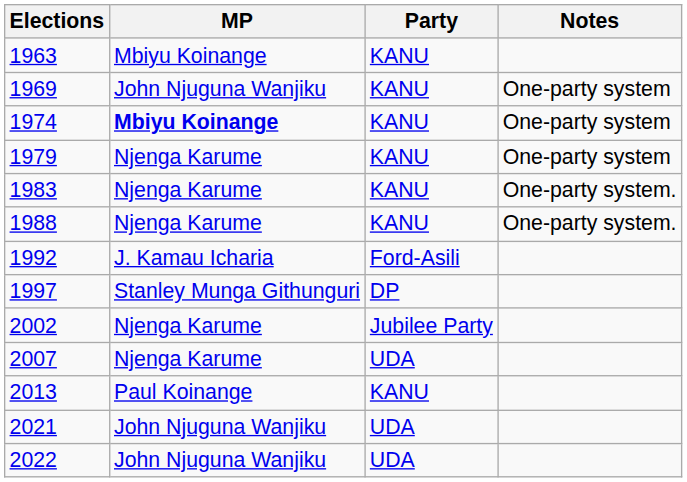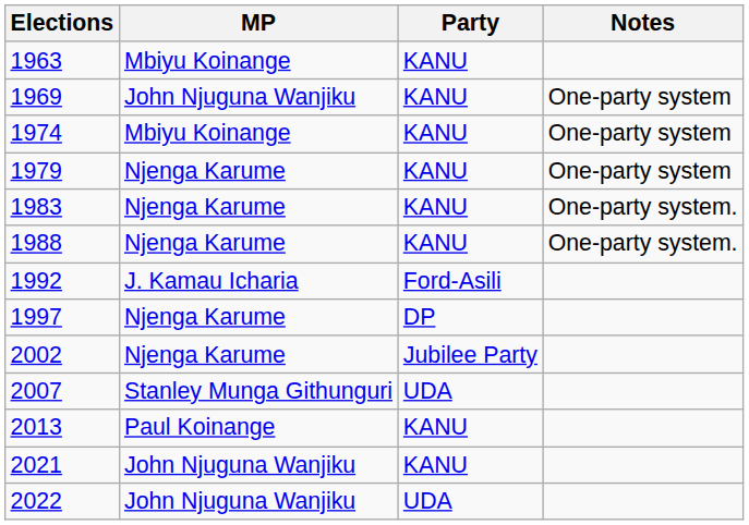 <table class="wikitable">
 <tr>
 <th>Elections</th>
 <th>MP </th>
 <th>Party</th>
 <th>Notes</th>
 </tr>
 <tr>
 <td><a href='#'>1963</a></td>
 <td><a href='#'>Mbiyu Koinange</a></td>
 <td><a href='#'>KANU</a></td>
 <td></td>
 </tr>
 <tr>
 <td><a href='#'>1969</a></td>
 <td><a href='#'>John Njuguna Wanjiku</a></td>
 <td><a href='#'>KANU</a></td>
 <td>One-party system</td>
 </tr>
 <tr>
 <td><a href='#'>1974</a></td>
-<td><strong><a href='#'>Mbiyu Koinange</a></strong></td>
+<td><a href='#'>Mbiyu Koinange</a></td>
 <td><a href='#'>KANU</a></td>
 <td>One-party system</td>
 </tr>
 <tr>
 <td><a href='#'>1979</a></td>
 <td><a href='#'>Njenga Karume</a></td>
 <td><a href='#'>KANU</a></td>
 <td>One-party system</td>
 </tr>
 <tr>
 <td><a href='#'>1983</a></td>
 <td><a href='#'>Njenga Karume</a></td>
 <td><a href='#'>KANU</a></td>
 <td>One-party system.</td>
 </tr>
 <tr>
 <td><a href='#'>1988</a></td>
 <td><a href='#'>Njenga Karume</a></td>
 <td><a href='#'>KANU</a></td>
 <td>One-party system.</td>
 </tr>
 <tr>
 <td><a href='#'>1992</a></td>
 <td><a href='#'>J. Kamau Icharia</a></td>
 <td><a href='#'>Ford-Asili</a></td>
 <td></td>
 </tr>
 <tr>
 <td><a href='#'>1997</a></td>
-<td><a href='#'>Stanley Munga Githunguri</a></td>
+<td><a href='#'>Njenga Karume</a></td>
 <td><a href='#'>DP</a></td>
 <td></td>
 </tr>
 <tr>
 <td><a href='#'>2002</a></td>
 <td><a href='#'>Njenga Karume</a></td>
 <td><a href='#'>Jubilee Party</a></td>
 <td></td>
 </tr>
 <tr>
 <td><a href='#'>2007</a></td>
-<td><a href='#'>Njenga Karume</a></td>
+<td><a href='#'>Stanley Munga Githunguri</a></td>
 <td><a href='#'>UDA</a></td>
 <td></td>
 </tr>
 <tr>
 <td><a href='#'>2013</a></td>
 <td><a href='#'>Paul Koinange</a></td>
 <td><a href='#'>KANU</a></td>
 <td></td>
 </tr>
 <tr>
 <td><a href='#'>2021</a></td>
 <td><a href='#'>John Njuguna Wanjiku</a></td>
-<td><a href='#'>UDA</a></td>
+<td><a href='#'>KANU</a></td>
 <td></td>
 </tr>
 <tr>
 <td><a href='#'>2022</a></td>
 <td><a href='#'>John Njuguna Wanjiku</a></td>
 <td><a href='#'>UDA</a></td>
 <td></td>
 </tr>
 </table>
